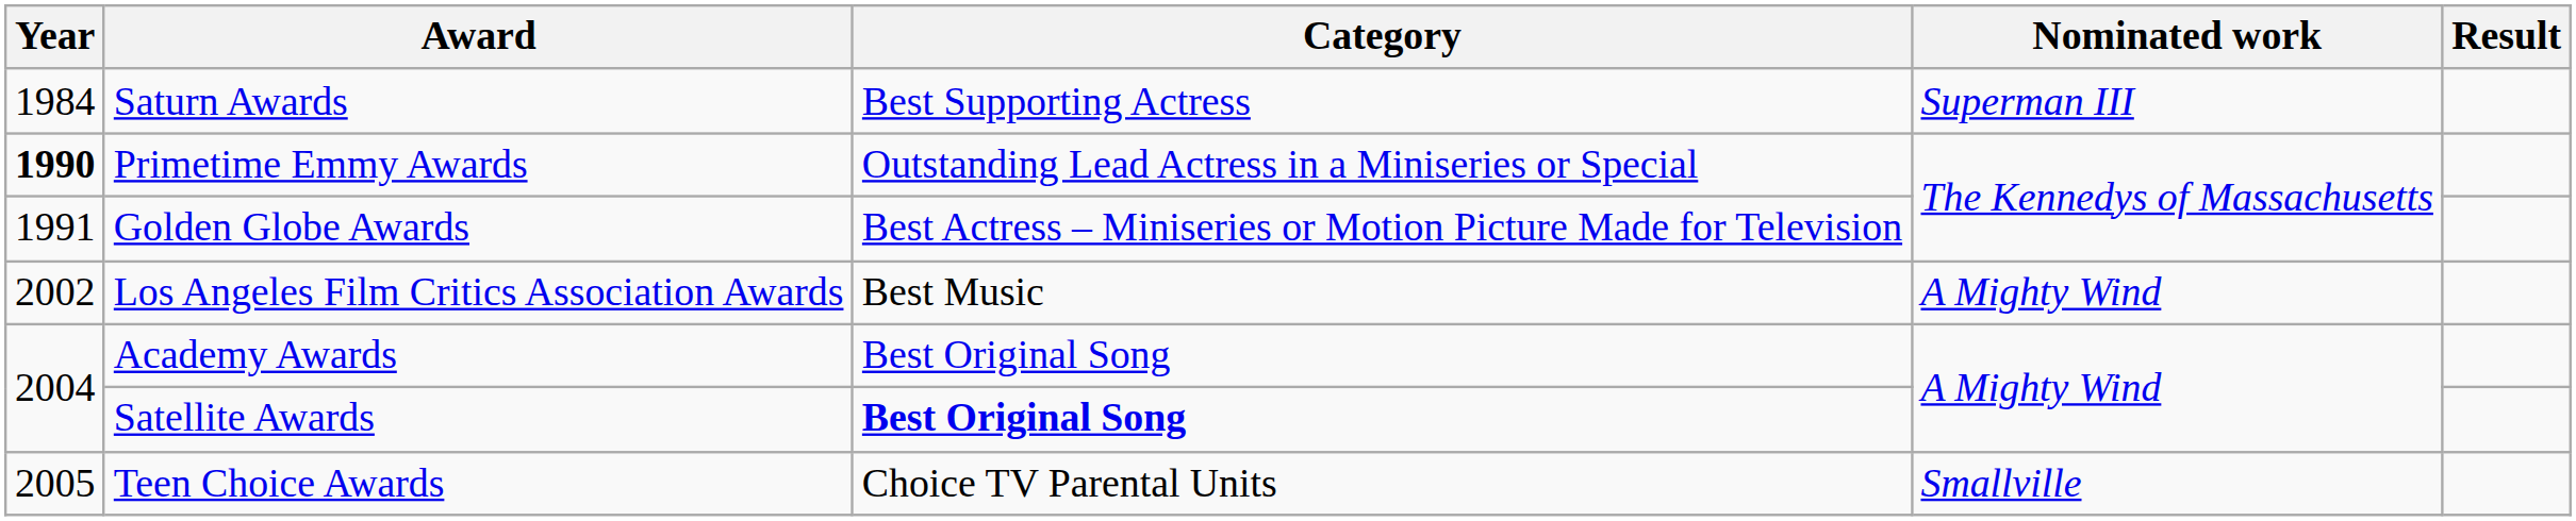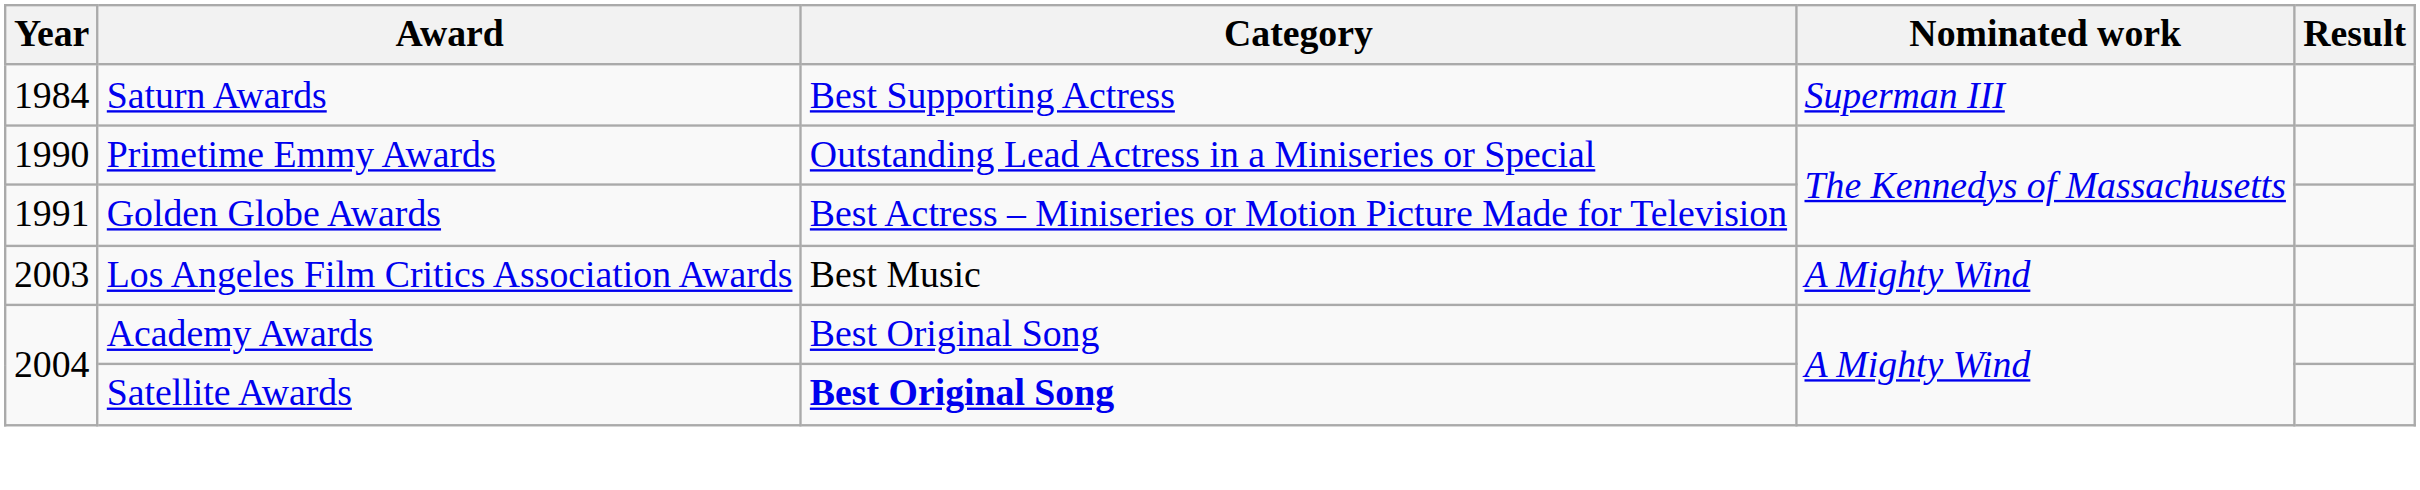 <table class="wikitable">
 <tr>
 <th>Year</th>
 <th>Award</th>
 <th>Category</th>
 <th>Nominated work</th>
 <th>Result</th>
 </tr>
 <tr>
 <td>1984</td>
 <td><a href='#'>Saturn Awards</a></td>
 <td><a href='#'>Best Supporting Actress</a></td>
 <td><em><a href='#'>Superman III</a></em></td>
 <td></td>
 </tr>
 <tr>
-<td><strong>1990</strong></td>
+<td>1990</td>
 <td><a href='#'>Primetime Emmy Awards</a></td>
 <td><a href='#'>Outstanding Lead Actress in a Miniseries or Special</a></td>
 <td rowspan="2"><em><a href='#'>The Kennedys of Massachusetts</a></em></td>
 <td></td>
 </tr>
 <tr>
 <td>1991</td>
 <td><a href='#'>Golden Globe Awards</a></td>
 <td><a href='#'>Best Actress – Miniseries or Motion Picture Made for Television</a></td>
 <td></td>
 </tr>
 <tr>
-<td>2002</td>
+<td>2003</td>
 <td><a href='#'>Los Angeles Film Critics Association Awards</a></td>
 <td>Best Music</td>
 <td><em><a href='#'>A Mighty Wind</a></em></td>
 <td></td>
 </tr>
 <tr>
 <td rowspan="2">2004</td>
 <td><a href='#'>Academy Awards</a></td>
 <td><a href='#'>Best Original Song</a></td>
 <td rowspan="2"><em><a href='#'>A Mighty Wind</a></em> </td>
 <td></td>
 </tr>
 <tr>
 <td><a href='#'>Satellite Awards</a></td>
 <td><strong><a href='#'>Best Original Song</a></strong></td>
 <td></td>
 </tr>
-<tr>
-<td>2005</td>
-<td><a href='#'>Teen Choice Awards</a></td>
-<td>Choice TV Parental Units</td>
-<td><em><a href='#'>Smallville</a></em></td>
-<td></td>
-</tr>
 </table>
